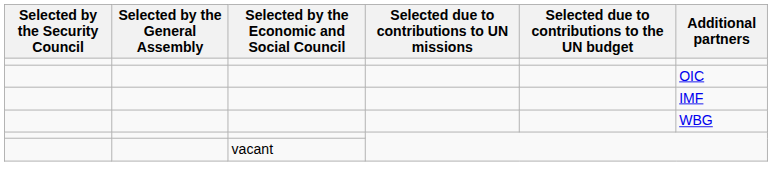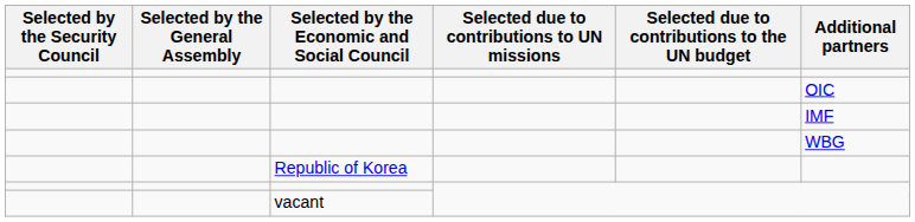 <table class="wikitable">
 <tr>
 <th>Selected by the Security Council</th>
 <th>Selected by the General Assembly</th>
 <th>Selected by the Economic and Social Council</th>
 <th>Selected due to contributions to UN missions</th>
 <th>Selected due to contributions to the UN budget</th>
 <th>Additional partners</th>
 </tr>
 <tr>
 <td></td>
 <td></td>
 <td></td>
 <td></td>
 <td></td>
 <td></td>
 </tr>
 <tr>
 <td></td>
 <td></td>
 <td></td>
 <td></td>
 <td></td>
 <td> <a href='#'>OIC</a></td>
 </tr>
 <tr>
 <td></td>
 <td></td>
 <td></td>
 <td></td>
 <td></td>
 <td><a href='#'>IMF</a></td>
 </tr>
 <tr>
 <td></td>
 <td></td>
 <td></td>
 <td></td>
 <td></td>
 <td><a href='#'>WBG</a></td>
 </tr>
 <tr>
 <td></td>
 <td></td>
+<td><a href='#'>Republic of Korea</a></td>
+<td></td>
+<td></td>
+<td></td>
+</tr>
+<tr>
+<td></td>
+<td></td>
 <td></td>
 </tr>
 <tr>
 <td></td>
 <td></td>
 <td>vacant</td>
 </tr>
 </table>
